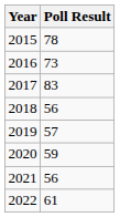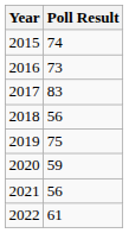 <table class="wikitable">
 <tr>
 <th>Year</th>
 <th>Poll Result</th>
 </tr>
 <tr>
 <td>2015</td>
-<td>78 </td>
+<td>74 </td>
 </tr>
 <tr>
 <td>2016</td>
 <td>73 </td>
 </tr>
 <tr>
 <td>2017</td>
 <td>83 </td>
 </tr>
 <tr>
 <td>2018</td>
 <td>56 </td>
 </tr>
 <tr>
 <td>2019</td>
-<td>57 </td>
+<td>75 </td>
 </tr>
 <tr>
 <td>2020</td>
 <td>59 </td>
 </tr>
 <tr>
 <td>2021</td>
 <td>56 </td>
 </tr>
 <tr>
 <td>2022</td>
 <td>61 </td>
 </tr>
 </table>
